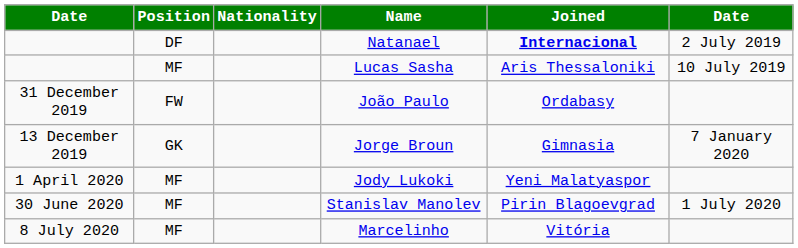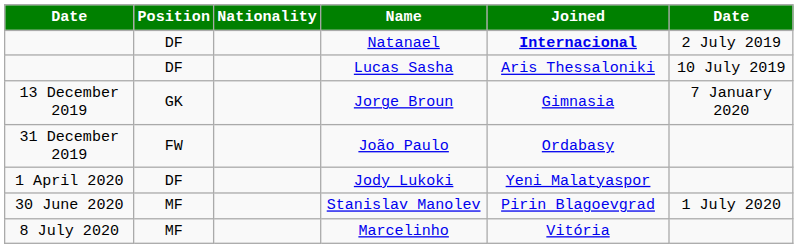 <table class="wikitable"  style="text-align:center; font-size:90%; ">
 <tr>
 <th style="background:green; color:white; width:150px;">Date</th>
 <th style="background:green; color:white; width:50px;">Position</th>
 <th style="background:green; color:white; width:50px;">Nationality</th>
 <th style="background:green; color:white; width:200px;">Name</th>
 <th style="background:green; color:white; width:200px;">Joined</th>
 <th style="background:green; color:white; width:150px;">Date</th>
 </tr>
 <tr>
 <td></td>
 <td>DF</td>
 <td></td>
 <td><a href='#'>Natanael</a></td>
 <td><strong><a href='#'>Internacional</a></strong></td>
 <td>2 July 2019</td>
 </tr>
 <tr>
 <td></td>
-<td>MF</td>
+<td>DF</td>
 <td></td>
 <td><a href='#'>Lucas Sasha</a></td>
 <td><a href='#'>Aris Thessaloniki</a></td>
 <td>10 July 2019</td>
+</tr>
+<tr>
+<td>13 December 2019</td>
+<td>GK</td>
+<td></td>
+<td><a href='#'>Jorge Broun</a></td>
+<td><a href='#'>Gimnasia</a></td>
+<td>7 January 2020</td>
 </tr>
 <tr>
 <td>31 December 2019</td>
 <td>FW</td>
 <td></td>
 <td><a href='#'>João Paulo</a></td>
 <td><a href='#'>Ordabasy</a></td>
 <td></td>
 </tr>
 <tr>
-<td>13 December 2019</td>
-<td>GK</td>
-<td></td>
-<td><a href='#'>Jorge Broun</a></td>
-<td><a href='#'>Gimnasia</a></td>
-<td>7 January 2020</td>
-</tr>
-<tr>
 <td>1 April 2020</td>
-<td>MF</td>
+<td>DF</td>
 <td></td>
 <td><a href='#'>Jody Lukoki</a></td>
 <td><a href='#'>Yeni Malatyaspor</a></td>
 <td></td>
 </tr>
 <tr>
 <td>30 June 2020</td>
 <td>MF</td>
 <td></td>
 <td><a href='#'>Stanislav Manolev</a></td>
 <td><a href='#'>Pirin Blagoevgrad</a></td>
 <td>1 July 2020</td>
 </tr>
 <tr>
 <td>8 July 2020</td>
 <td>MF</td>
 <td></td>
 <td><a href='#'>Marcelinho</a></td>
 <td><a href='#'>Vitória</a></td>
 <td></td>
 </tr>
 </table>
